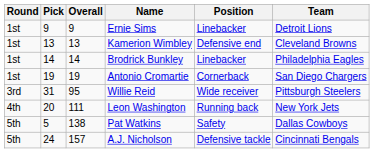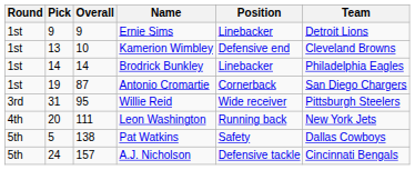 <table class="wikitable">
 <tr>
 <th>Round</th>
 <th>Pick</th>
 <th>Overall</th>
 <th>Name</th>
 <th>Position</th>
 <th>Team</th>
 </tr>
 <tr>
 <td>1st</td>
 <td>9</td>
 <td>9</td>
 <td><a href='#'>Ernie Sims</a></td>
 <td><a href='#'>Linebacker</a></td>
 <td><a href='#'>Detroit Lions</a></td>
 </tr>
 <tr>
 <td>1st</td>
 <td>13</td>
-<td>13</td>
+<td>10</td>
 <td><a href='#'>Kamerion Wimbley</a></td>
 <td><a href='#'>Defensive end</a></td>
 <td><a href='#'>Cleveland Browns</a></td>
 </tr>
 <tr>
 <td>1st</td>
 <td>14</td>
 <td>14</td>
 <td><a href='#'>Brodrick Bunkley</a></td>
 <td><a href='#'>Linebacker</a></td>
 <td><a href='#'>Philadelphia Eagles</a></td>
 </tr>
 <tr>
 <td>1st</td>
 <td>19</td>
-<td>19</td>
+<td>87</td>
 <td><a href='#'>Antonio Cromartie</a></td>
 <td><a href='#'>Cornerback</a></td>
 <td><a href='#'>San Diego Chargers</a></td>
 </tr>
 <tr>
 <td>3rd</td>
 <td>31</td>
 <td>95</td>
 <td><a href='#'>Willie Reid</a></td>
 <td><a href='#'>Wide receiver</a></td>
 <td><a href='#'>Pittsburgh Steelers</a></td>
 </tr>
 <tr>
 <td>4th</td>
 <td>20</td>
 <td>111</td>
 <td><a href='#'>Leon Washington</a></td>
 <td><a href='#'>Running back</a></td>
 <td><a href='#'>New York Jets</a></td>
 </tr>
 <tr>
 <td>5th</td>
 <td>5</td>
 <td>138</td>
 <td><a href='#'>Pat Watkins</a></td>
 <td><a href='#'>Safety</a></td>
 <td><a href='#'>Dallas Cowboys</a></td>
 </tr>
 <tr>
 <td>5th</td>
 <td>24</td>
 <td>157</td>
 <td><a href='#'>A.J. Nicholson</a></td>
 <td><a href='#'>Defensive tackle</a></td>
 <td><a href='#'>Cincinnati Bengals</a></td>
 </tr>
 </table>
